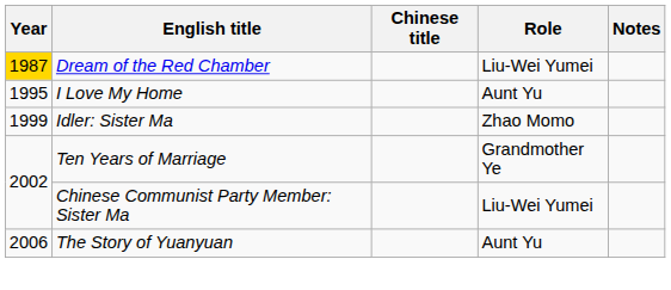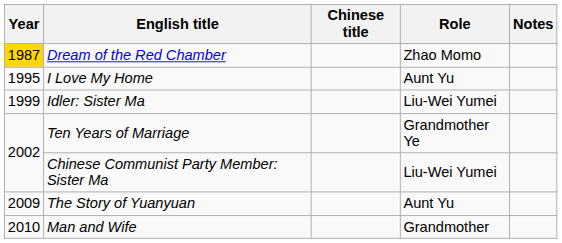 <table class="wikitable">
 <tr>
 <th>Year</th>
 <th>English title</th>
 <th>Chinese title</th>
 <th>Role</th>
 <th>Notes</th>
 </tr>
 <tr>
 <td style="background: gold;">1987</td>
 <td><em><a href='#'>Dream of the Red Chamber</a></em></td>
 <td></td>
-<td>Liu-Wei Yumei</td>
+<td>Zhao Momo</td>
 <td></td>
 </tr>
 <tr>
 <td>1995</td>
 <td><em>I Love My Home</em></td>
 <td></td>
 <td>Aunt Yu</td>
 <td></td>
 </tr>
 <tr>
 <td>1999</td>
 <td><em>Idler: Sister Ma</em></td>
 <td></td>
-<td>Zhao Momo</td>
+<td>Liu-Wei Yumei</td>
 <td></td>
 </tr>
 <tr>
 <td rowspan="2">2002</td>
 <td><em>Ten Years of Marriage</em></td>
 <td></td>
 <td>Grandmother Ye</td>
 <td></td>
 </tr>
 <tr>
 <td><em>Chinese Communist Party Member: Sister Ma</em></td>
 <td></td>
 <td>Liu-Wei Yumei</td>
 <td></td>
 </tr>
 <tr>
-<td>2006</td>
+<td>2009</td>
 <td><em>The Story of Yuanyuan</em></td>
 <td></td>
 <td>Aunt Yu</td>
 <td></td>
 </tr>
+<tr>
+<td>2010</td>
+<td><em>Man and Wife</em></td>
+<td></td>
+<td>Grandmother</td>
+<td></td>
+</tr>
 </table>
